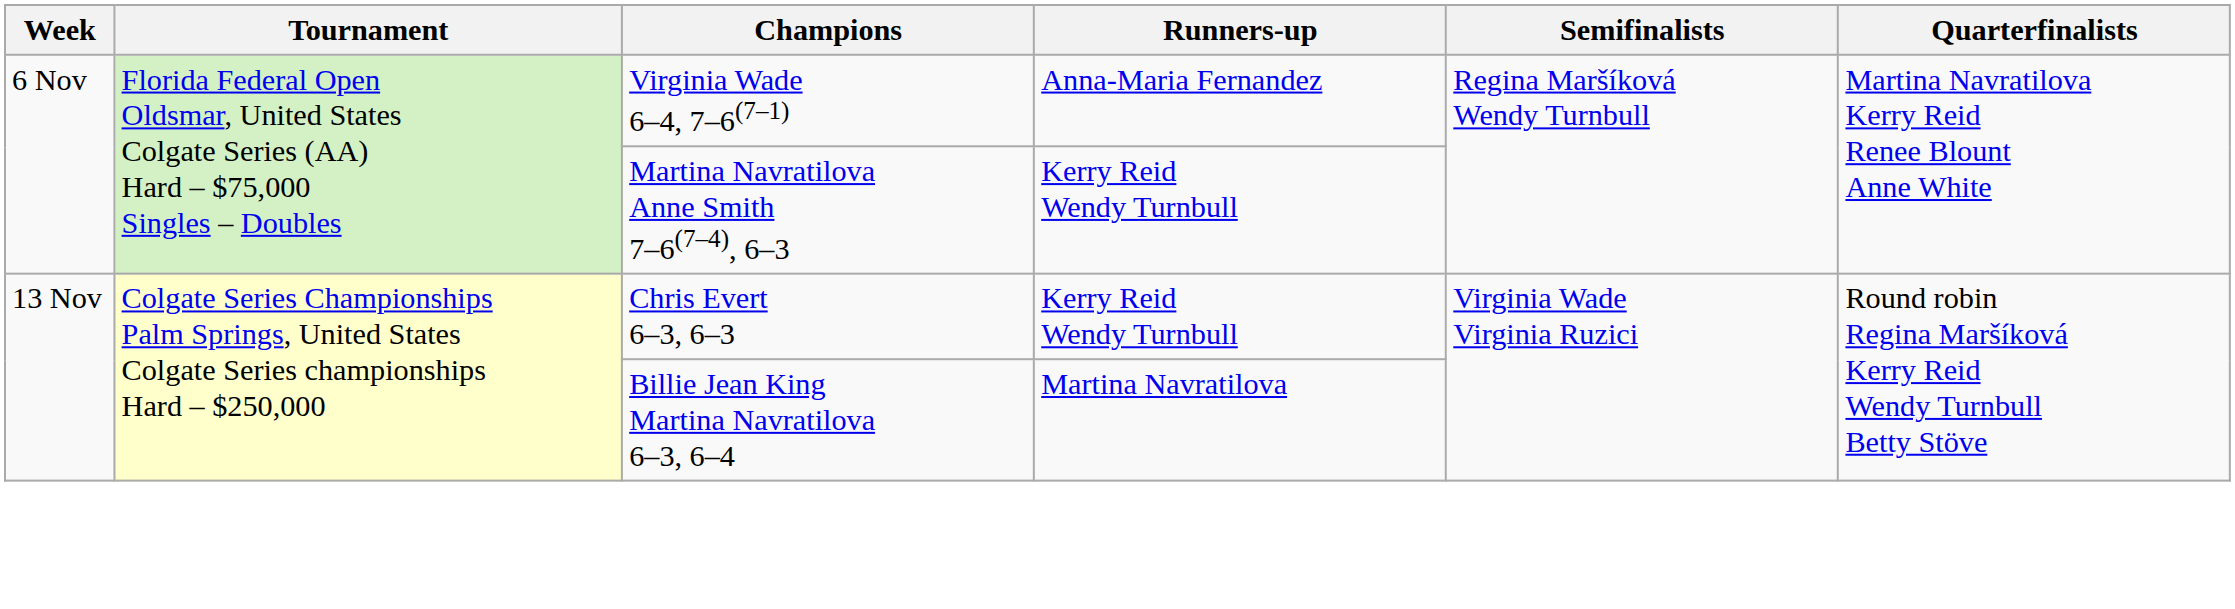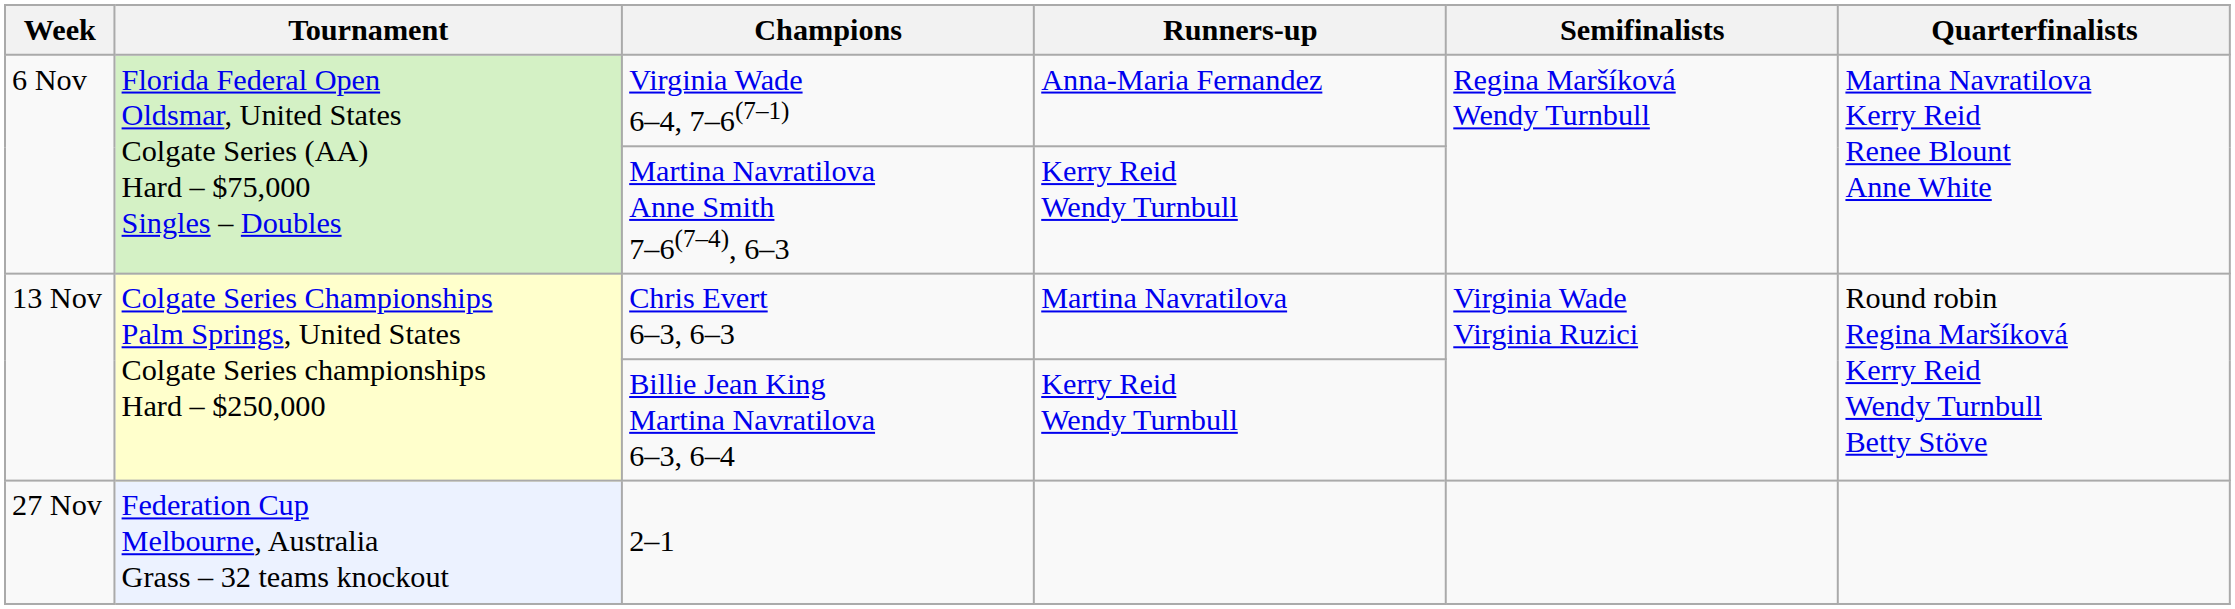 <table class=wikitable style=font-size:95%>
 <tr>
 <th style="width:48px;">Week</th>
 <th style="width:248px;">Tournament</th>
 <th style="width:200px;">Champions</th>
 <th style="width:200px;">Runners-up</th>
 <th style="width:190px;">Semifinalists</th>
 <th style="width:190px;">Quarterfinalists</th>
 </tr>
 <tr style="vertical-align: top;">
 <td rowspan=2>6 Nov</td>
 <td style="background:#D4F1C5;" rowspan="2"><a href='#'>Florida Federal Open</a><br> <a href='#'>Oldsmar</a>, United States<br>Colgate Series (AA) <br>Hard – $75,000<br><a href='#'>Singles</a> – <a href='#'>Doubles</a></td>
 <td> <a href='#'>Virginia Wade</a> <br> 6–4, 7–6<sup>(7–1)</sup></td>
 <td> <a href='#'>Anna-Maria Fernandez</a></td>
 <td rowspan=2> <a href='#'>Regina Maršíková</a><br> <a href='#'>Wendy Turnbull</a></td>
 <td rowspan=2> <a href='#'>Martina Navratilova</a><br> <a href='#'>Kerry Reid</a><br> <a href='#'>Renee Blount</a><br> <a href='#'>Anne White</a></td>
 </tr>
 <tr style="vertical-align: top;">
 <td> <a href='#'>Martina Navratilova</a><br>  <a href='#'>Anne Smith</a> <br> 7–6<sup>(7–4)</sup>, 6–3</td>
 <td> <a href='#'>Kerry Reid</a><br>  <a href='#'>Wendy Turnbull</a></td>
 </tr>
 <tr style="vertical-align: top;">
 <td rowspan=2>13 Nov</td>
 <td style="background:#FFC;" rowspan="2"><a href='#'>Colgate Series Championships</a><br> <a href='#'>Palm Springs</a>, United States<br>Colgate Series championships<br>Hard – $250,000</td>
 <td> <a href='#'>Chris Evert</a> <br>6–3, 6–3</td>
-<td> <a href='#'>Kerry Reid</a><br>  <a href='#'>Wendy Turnbull</a></td>
+<td> <a href='#'>Martina Navratilova</a></td>
 <td rowspan=2> <a href='#'>Virginia Wade</a><br> <a href='#'>Virginia Ruzici</a></td>
 <td rowspan=2>Round robin<br> <a href='#'>Regina Maršíková</a><br> <a href='#'>Kerry Reid</a><br> <a href='#'>Wendy Turnbull</a><br> <a href='#'>Betty Stöve</a></td>
 </tr>
 <tr style="vertical-align: top;">
 <td> <a href='#'>Billie Jean King</a><br>  <a href='#'>Martina Navratilova</a> <br>6–3, 6–4</td>
-<td> <a href='#'>Martina Navratilova</a></td>
+<td> <a href='#'>Kerry Reid</a><br>  <a href='#'>Wendy Turnbull</a></td>
+</tr>
+<tr style="vertical-align: top;">
+<td rowspan=1>27 Nov</td>
+<td style="background:#ECF2FF;"><a href='#'>Federation Cup</a><br> <a href='#'>Melbourne</a>, Australia<br>Grass – 32 teams knockout</td>
+<td><br>2–1</td>
+<td></td>
+<td><br></td>
+<td><br><br><br></td>
 </tr>
 </table>
